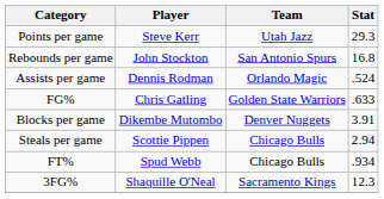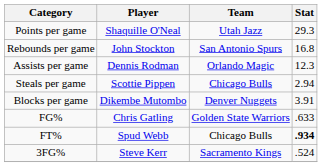 <table class="wikitable" style="text-align:center">
 <tr>
 <th>Category</th>
 <th>Player</th>
 <th>Team</th>
 <th>Stat</th>
 </tr>
 <tr>
 <td>Points per game</td>
-<td><a href='#'>Steve Kerr</a></td>
+<td><a href='#'>Shaquille O'Neal</a></td>
 <td><a href='#'>Utah Jazz</a></td>
 <td>29.3</td>
 </tr>
 <tr>
 <td>Rebounds per game</td>
 <td><a href='#'>John Stockton</a></td>
 <td><a href='#'>San Antonio Spurs</a></td>
 <td>16.8</td>
 </tr>
 <tr>
 <td>Assists per game</td>
 <td><a href='#'>Dennis Rodman</a></td>
 <td><a href='#'>Orlando Magic</a></td>
-<td>.524</td>
+<td>12.3</td>
+</tr>
+<tr>
+<td>Steals per game</td>
+<td><a href='#'>Scottie Pippen</a></td>
+<td><a href='#'>Chicago Bulls</a></td>
+<td>2.94</td>
+</tr>
+<tr>
+<td>Blocks per game</td>
+<td><a href='#'>Dikembe Mutombo</a></td>
+<td><a href='#'>Denver Nuggets</a></td>
+<td>3.91</td>
 </tr>
 <tr>
 <td>FG%</td>
 <td><a href='#'>Chris Gatling</a></td>
 <td><a href='#'>Golden State Warriors</a></td>
 <td>.633</td>
 </tr>
 <tr>
-<td>Blocks per game</td>
-<td><a href='#'>Dikembe Mutombo</a></td>
-<td><a href='#'>Denver Nuggets</a></td>
-<td>3.91</td>
-</tr>
-<tr>
-<td>Steals per game</td>
-<td><a href='#'>Scottie Pippen</a></td>
-<td><a href='#'>Chicago Bulls</a></td>
-<td>2.94</td>
-</tr>
-<tr>
 <td>FT%</td>
 <td><a href='#'>Spud Webb</a></td>
 <td>Chicago Bulls</td>
-<td>.934</td>
+<td><strong>.934</strong></td>
 </tr>
 <tr>
 <td>3FG%</td>
-<td><a href='#'>Shaquille O'Neal</a></td>
+<td><a href='#'>Steve Kerr</a></td>
 <td><a href='#'>Sacramento Kings</a></td>
-<td>12.3</td>
+<td>.524</td>
 </tr>
 <tr>
 </tr>
 </table>
